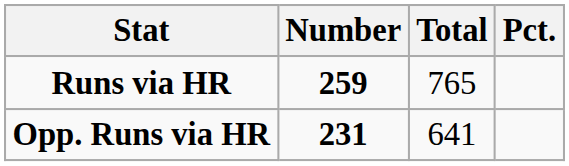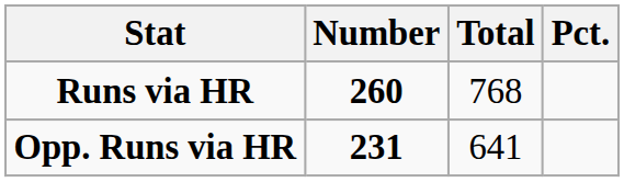 <table class="wikitable" style="text-align:center;">
 <tr>
 <th>Stat</th>
 <th>Number</th>
 <th>Total</th>
 <th>Pct.</th>
 </tr>
 <tr>
 <td><strong>Runs via HR</strong></td>
-<td><strong>259</strong></td>
-<td>765</td>
+<td><strong>260</strong></td>
+<td>768</td>
 <td> </td>
 </tr>
 <tr>
 <td><strong>Opp. Runs via HR</strong></td>
 <td><strong>231</strong></td>
 <td>641</td>
 <td> </td>
 </tr>
 </table>
